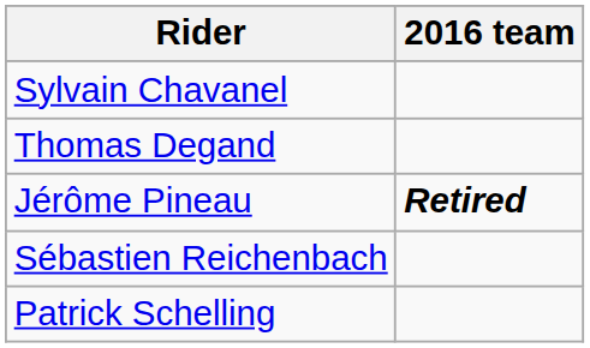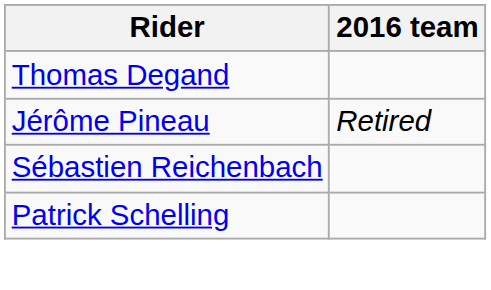 <table class="wikitable">
 <tr>
 <th>Rider</th>
 <th>2016 team</th>
-</tr>
-<tr>
-<td><a href='#'>Sylvain Chavanel</a></td>
-<td></td>
 </tr>
 <tr>
 <td><a href='#'>Thomas Degand</a></td>
 <td></td>
 </tr>
 <tr>
 <td><a href='#'>Jérôme Pineau</a></td>
-<td><strong><em>Retired</em></strong></td>
+<td><em>Retired</em></td>
 </tr>
 <tr>
 <td><a href='#'>Sébastien Reichenbach</a></td>
 <td></td>
 </tr>
 <tr>
 <td><a href='#'>Patrick Schelling</a></td>
 <td></td>
 </tr>
 </table>
